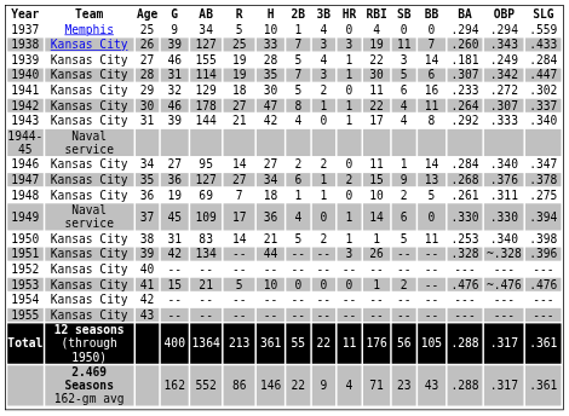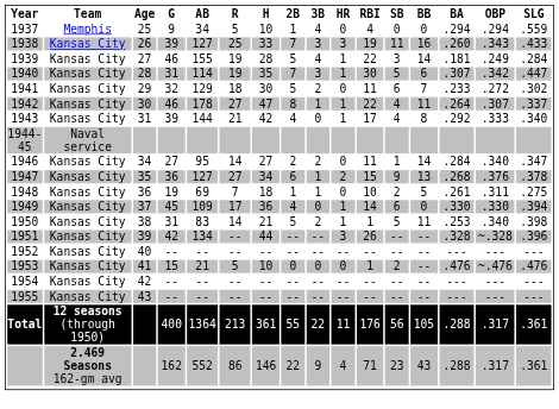 <table cell00llspacing="0" cellpadding="0" align="center" style="border: 1px black solid;">
 <tr style="background-color:white; color:black; text-align:center;">
 <td width="40"><strong>Year</strong></td>
 <td width="145"><strong>Team</strong></td>
 <td width="30"><strong>Age</strong></td>
 <td width="40"><strong>G</strong></td>
 <td width="40"><strong>AB</strong></td>
 <td width="50"><strong>R</strong></td>
 <td width="40"><strong>H</strong></td>
 <td width="40"><strong>2B</strong></td>
 <td width="40"><strong>3B</strong></td>
 <td width="40"><strong>HR</strong></td>
 <td width="40"><strong>RBI</strong></td>
 <td width="40"><strong>SB</strong></td>
 <td width="40"><strong>BB</strong></td>
 <td width="50"><strong>BA</strong></td>
 <td width="50"><strong>OBP</strong></td>
 <td width="50"><strong>SLG</strong></td>
 </tr>
 <tr style="text-align:center;">
 <td>1937</td>
 <td><a href='#'>Memphis</a></td>
 <td>25</td>
 <td>9</td>
 <td>34</td>
 <td>5</td>
 <td>10</td>
 <td>1</td>
 <td>4</td>
 <td>0</td>
 <td>4</td>
 <td>0</td>
 <td>0</td>
 <td>.294</td>
 <td>.294</td>
 <td>.559</td>
 </tr>
 <tr style="background-color:silver; text-align:center;">
 <td>1938</td>
 <td><a href='#'>Kansas City</a></td>
 <td>26</td>
 <td>39</td>
 <td>127</td>
 <td>25</td>
 <td>33</td>
 <td>7</td>
 <td>3</td>
 <td>3</td>
 <td>19</td>
 <td>11</td>
-<td>7</td>
+<td>16</td>
 <td>.260</td>
 <td>.343</td>
 <td>.433</td>
 </tr>
 <tr style="text-align:center;">
 <td>1939</td>
 <td>Kansas City</td>
 <td>27</td>
 <td>46</td>
 <td>155</td>
 <td>19</td>
 <td>28</td>
 <td>5</td>
 <td>4</td>
 <td>1</td>
 <td>22</td>
 <td>3</td>
 <td>14</td>
 <td>.181</td>
 <td>.249</td>
 <td>.284</td>
 </tr>
 <tr style="background-color:silver; text-align:center;">
 <td>1940</td>
 <td>Kansas City</td>
 <td>28</td>
 <td>31</td>
 <td>114</td>
 <td>19</td>
 <td>35</td>
 <td>7</td>
 <td>3</td>
 <td>1</td>
 <td>30</td>
 <td>5</td>
 <td>6</td>
 <td>.307</td>
 <td>.342</td>
 <td>.447</td>
 </tr>
 <tr style="text-align:center;">
 <td>1941</td>
 <td>Kansas City</td>
 <td>29</td>
 <td>32</td>
 <td>129</td>
 <td>18</td>
 <td>30</td>
 <td>5</td>
 <td>2</td>
 <td>0</td>
 <td>11</td>
 <td>6</td>
-<td>16</td>
+<td>7</td>
 <td>.233</td>
 <td>.272</td>
 <td>.302</td>
 </tr>
 <tr style="background-color:silver; text-align:center;">
 <td>1942</td>
 <td>Kansas City</td>
 <td>30</td>
 <td>46</td>
 <td>178</td>
 <td>27</td>
 <td>47</td>
 <td>8</td>
 <td>1</td>
 <td>1</td>
 <td>22</td>
 <td>4</td>
 <td>11</td>
 <td>.264</td>
 <td>.307</td>
 <td>.337</td>
 </tr>
 <tr style="text-align:center;">
 <td>1943</td>
 <td>Kansas City</td>
 <td>31</td>
 <td>39</td>
 <td>144</td>
 <td>21</td>
 <td>42</td>
 <td>4</td>
 <td>0</td>
 <td>1</td>
 <td>17</td>
 <td>4</td>
 <td>8</td>
 <td>.292</td>
 <td>.333</td>
 <td>.340</td>
 </tr>
 <tr style="background-color:silver; text-align:center;">
 <td>1944-45</td>
 <td>Naval service</td>
 <td></td>
 <td></td>
 <td></td>
 <td></td>
 <td></td>
 <td></td>
 <td></td>
 <td></td>
 <td></td>
 <td></td>
 <td></td>
 <td></td>
 <td></td>
 <td></td>
 </tr>
 <tr style="text-align:center;">
 <td>1946</td>
 <td>Kansas City</td>
 <td>34</td>
 <td>27</td>
 <td>95</td>
 <td>14</td>
 <td>27</td>
 <td>2</td>
 <td>2</td>
 <td>0</td>
 <td>11</td>
 <td>1</td>
 <td>14</td>
 <td>.284</td>
 <td>.340</td>
 <td>.347</td>
 </tr>
 <tr style="background-color:silver; text-align:center;">
 <td>1947</td>
 <td>Kansas City</td>
 <td>35</td>
 <td>36</td>
 <td>127</td>
 <td>27</td>
 <td>34</td>
 <td>6</td>
 <td>1</td>
 <td>2</td>
 <td>15</td>
 <td>9</td>
 <td>13</td>
 <td>.268</td>
 <td>.376</td>
 <td>.378</td>
 </tr>
 <tr style="text-align:center;">
 <td>1948</td>
 <td>Kansas City</td>
 <td>36</td>
 <td>19</td>
 <td>69</td>
 <td>7</td>
 <td>18</td>
 <td>1</td>
 <td>1</td>
 <td>0</td>
 <td>10</td>
 <td>2</td>
 <td>5</td>
 <td>.261</td>
 <td>.311</td>
 <td>.275</td>
 </tr>
 <tr style="background-color:silver; text-align:center;">
 <td>1949</td>
-<td>Naval service</td>
+<td>Kansas City</td>
 <td>37</td>
 <td>45</td>
 <td>109</td>
 <td>17</td>
 <td>36</td>
 <td>4</td>
 <td>0</td>
 <td>1</td>
 <td>14</td>
 <td>6</td>
 <td>0</td>
 <td>.330</td>
 <td>.330</td>
 <td>.394</td>
 </tr>
 <tr style="text-align:center;">
 <td>1950</td>
 <td>Kansas City</td>
 <td>38</td>
 <td>31</td>
 <td>83</td>
 <td>14</td>
 <td>21</td>
 <td>5</td>
 <td>2</td>
 <td>1</td>
 <td>1</td>
 <td>5</td>
 <td>11</td>
 <td>.253</td>
 <td>.340</td>
 <td>.398</td>
 </tr>
 <tr style="background-color:silver; text-align:center;">
 <td>1951</td>
 <td>Kansas City</td>
 <td>39</td>
 <td>42</td>
 <td>134</td>
 <td>--</td>
 <td>44</td>
 <td>--</td>
 <td>--</td>
 <td>3</td>
 <td>26</td>
 <td>--</td>
 <td>--</td>
 <td>.328</td>
 <td>~.328</td>
 <td>.396</td>
 </tr>
 <tr style="text-align:center;">
 <td>1952</td>
 <td>Kansas City</td>
 <td>40</td>
 <td>--</td>
 <td>--</td>
 <td>--</td>
 <td>--</td>
 <td>--</td>
 <td>--</td>
 <td>--</td>
 <td>--</td>
 <td>--</td>
 <td>--</td>
 <td>---</td>
 <td>---</td>
 <td>---</td>
 </tr>
 <tr style="background-color:silver; text-align:center;">
 <td>1953</td>
 <td>Kansas City</td>
 <td>41</td>
 <td>15</td>
 <td>21</td>
 <td>5</td>
 <td>10</td>
 <td>0</td>
 <td>0</td>
 <td>0</td>
 <td>1</td>
 <td>2</td>
 <td>--</td>
 <td>.476</td>
 <td>~.476</td>
 <td>.476</td>
 </tr>
 <tr style="text-align:center;">
 <td>1954</td>
 <td>Kansas City</td>
 <td>42</td>
 <td>--</td>
 <td>--</td>
 <td>--</td>
 <td>--</td>
 <td>--</td>
 <td>--</td>
 <td>--</td>
 <td>--</td>
 <td>--</td>
 <td>--</td>
 <td>---</td>
 <td>---</td>
 <td>---</td>
 </tr>
 <tr style="background-color:silver; text-align:center;">
 <td>1955</td>
 <td>Kansas City</td>
 <td>43</td>
 <td>--</td>
 <td>--</td>
 <td>--</td>
 <td>--</td>
 <td>--</td>
 <td>--</td>
 <td>--</td>
 <td>--</td>
 <td>--</td>
 <td>--</td>
 <td>---</td>
 <td>---</td>
 <td>---</td>
 </tr>
 <tr style="background-color:black; color:white; text-align:center;">
 <td><strong>Total</strong></td>
 <td><strong>12 seasons</strong><br>(through 1950)</td>
 <td></td>
 <td>400</td>
 <td>1364</td>
 <td>213</td>
 <td>361</td>
 <td>55</td>
 <td>22</td>
 <td>11</td>
 <td>176</td>
 <td>56</td>
 <td>105</td>
 <td>.288</td>
 <td>.317</td>
 <td>.361</td>
 </tr>
 <tr style="background-color:silver; text-align:center;">
 <td></td>
 <td><strong>2.469 Seasons</strong><br>162-gm avg</td>
 <td></td>
 <td>162</td>
 <td>552</td>
 <td>86</td>
 <td>146</td>
 <td>22</td>
 <td>9</td>
 <td>4</td>
 <td>71</td>
 <td>23</td>
 <td>43</td>
 <td>.288</td>
 <td>.317</td>
 <td>.361</td>
 </tr>
 <tr style="background-color:black; color:white; text-align:center;">
 <td></td>
 </tr>
 </table>
